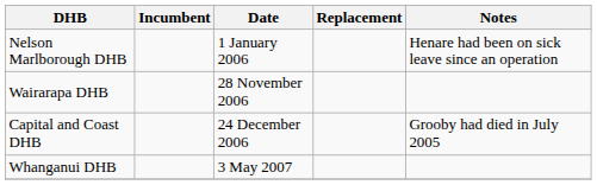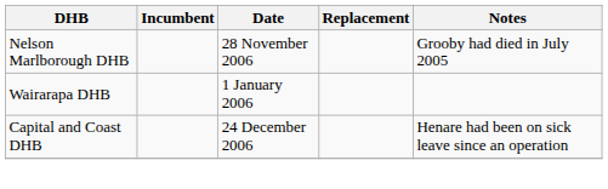 <table class="wikitable sortable">
 <tr>
 <th>DHB</th>
 <th>Incumbent</th>
 <th>Date</th>
 <th>Replacement</th>
 <th>Notes</th>
 </tr>
 <tr>
 <td>Nelson Marlborough DHB</td>
 <td></td>
-<td>1 January 2006</td>
+<td>28 November 2006</td>
 <td></td>
-<td>Henare had been on sick leave since an operation</td>
+<td>Grooby had died in July 2005</td>
 </tr>
 <tr>
 <td>Wairarapa DHB</td>
 <td></td>
-<td>28 November 2006</td>
+<td>1 January 2006</td>
 <td></td>
 <td></td>
 </tr>
 <tr>
 <td>Capital and Coast DHB</td>
 <td></td>
 <td>24 December 2006</td>
 <td></td>
-<td>Grooby had died in July 2005</td>
-</tr>
-<tr>
-<td>Whanganui DHB</td>
-<td></td>
-<td>3 May 2007</td>
-<td></td>
-<td></td>
+<td>Henare had been on sick leave since an operation</td>
 </tr>
 <tr>
 </tr>
 </table>
